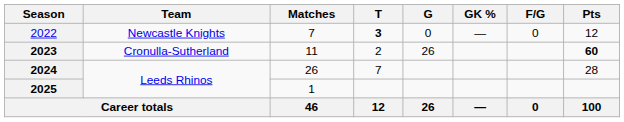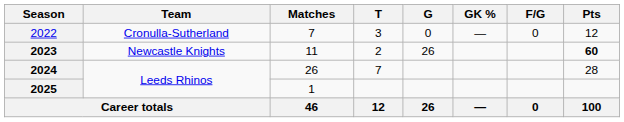 <table class="wikitable sortable"  style="font-size:90%; text-align:center; width:85%;">
 <tr>
 <th width=2%>Season</th>
 <th width=8%>Team</th>
 <th width=2%>Matches</th>
 <th width=2%>T</th>
 <th width=2%>G</th>
 <th width=2%>GK %</th>
 <th width=2%>F/G</th>
 <th width=2%>Pts</th>
 </tr>
 <tr>
 <th scope="row" style="text-align:center; font-weight:normal"><a href='#'>2022</a></th>
-<td>  <a href='#'>Newcastle Knights</a></td>
+<td style="text-align:center;"> <a href='#'>Cronulla-Sutherland</a></td>
 <td>7</td>
-<td><strong>3</strong></td>
+<td>3</td>
 <td>0</td>
 <td>—</td>
 <td>0</td>
 <td>12</td>
 </tr>
 <tr>
 <th>2023</th>
-<td style="text-align:center;"> <a href='#'>Cronulla-Sutherland</a></td>
+<td>  <a href='#'>Newcastle Knights</a></td>
 <td>11</td>
 <td>2</td>
 <td>26</td>
 <td></td>
 <td></td>
 <td><strong>60</strong></td>
 </tr>
 <tr>
 <th>2024</th>
 <td rowspan="2"> <a href='#'>Leeds Rhinos</a></td>
 <td>26</td>
 <td>7</td>
 <td></td>
 <td></td>
 <td></td>
 <td>28</td>
 </tr>
 <tr>
 <th>2025</th>
 <td>1</td>
 <td></td>
 <td></td>
 <td></td>
 <td></td>
 <td></td>
 </tr>
 <tr class="sortbottom">
 <th colspan="2">Career totals</th>
 <th>46</th>
 <th>12</th>
 <th>26</th>
 <th>—</th>
 <th>0</th>
 <th>100</th>
 </tr>
 </table>
